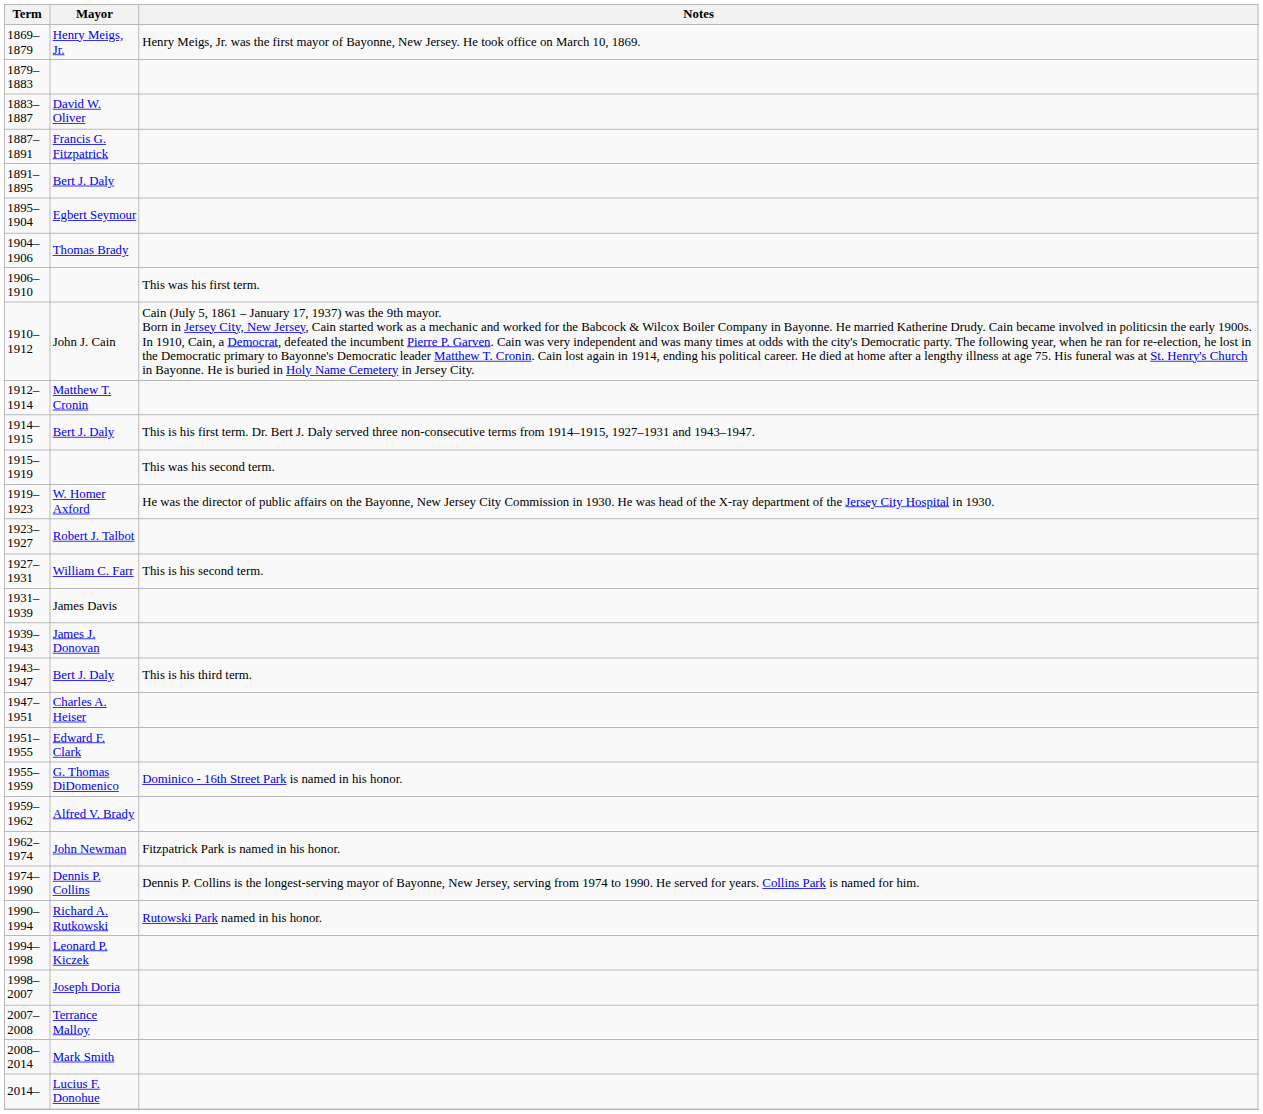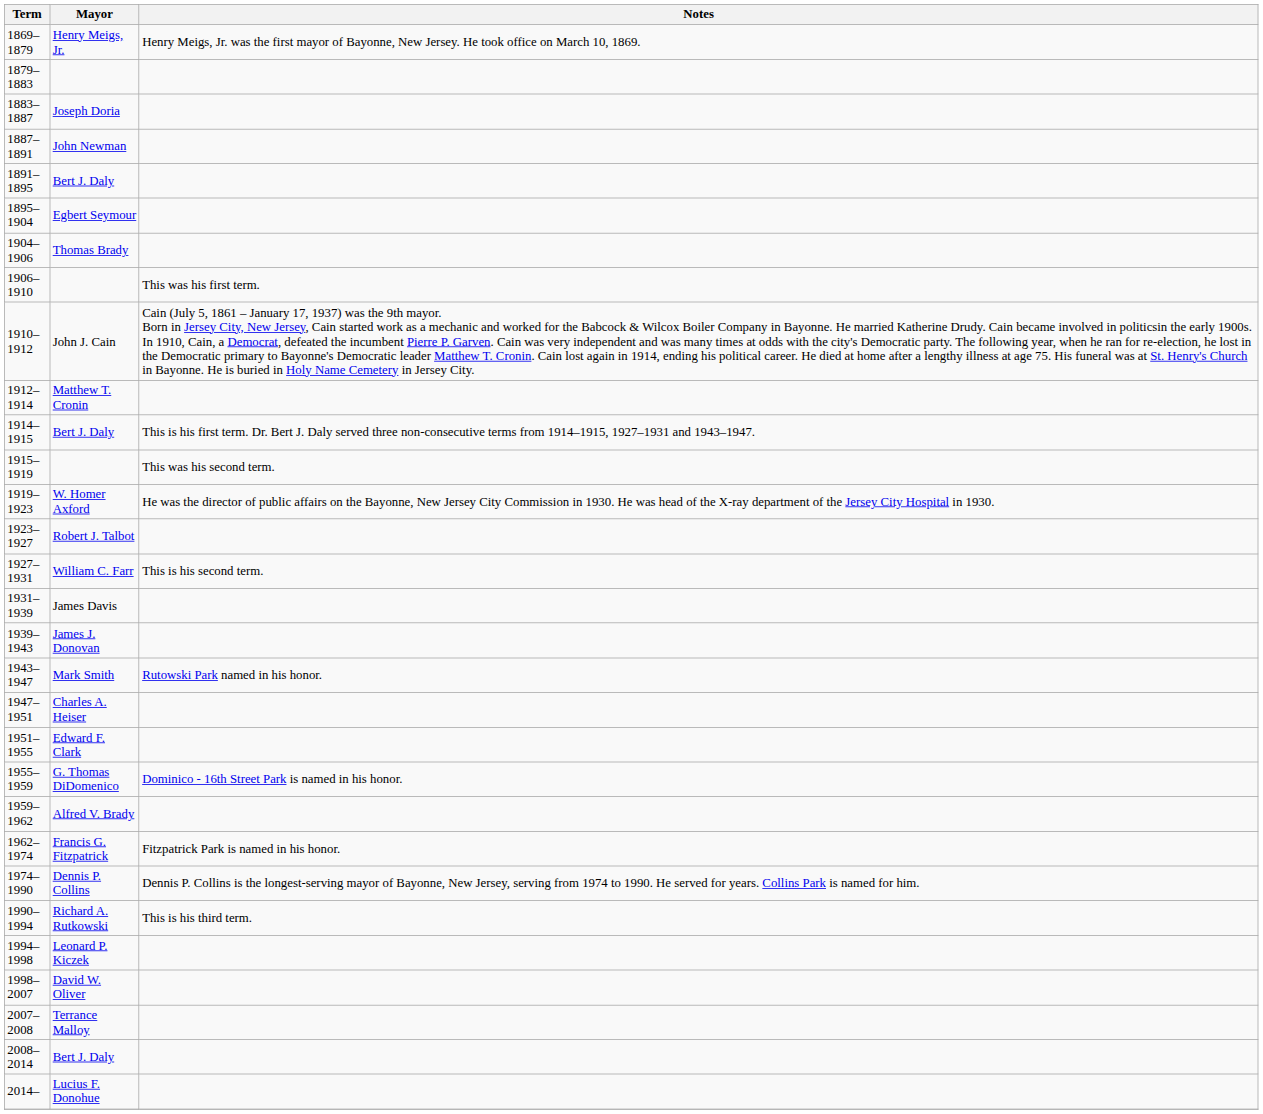 <table class="wikitable sortable">
 <tr>
 <th>Term</th>
 <th>Mayor</th>
 <th>Notes</th>
 </tr>
 <tr>
 <td>1869–1879</td>
 <td><a href='#'>Henry Meigs, Jr.</a></td>
 <td>Henry Meigs, Jr. was the first mayor of Bayonne, New Jersey. He took office on March 10, 1869.</td>
 </tr>
 <tr>
 <td>1879–1883</td>
 <td></td>
 <td></td>
 </tr>
 <tr>
 <td>1883–1887</td>
-<td><a href='#'>David W. Oliver</a></td>
+<td><a href='#'>Joseph Doria</a></td>
 <td></td>
 </tr>
 <tr>
 <td>1887–1891</td>
-<td><a href='#'>Francis G. Fitzpatrick</a></td>
+<td><a href='#'>John Newman</a></td>
 <td></td>
 </tr>
 <tr>
 <td>1891–1895</td>
 <td><a href='#'>Bert J. Daly</a></td>
 <td></td>
 </tr>
 <tr>
 <td>1895–1904</td>
 <td><a href='#'>Egbert Seymour</a></td>
 <td></td>
 </tr>
 <tr>
 <td>1904–1906</td>
 <td><a href='#'>Thomas Brady</a></td>
 <td></td>
 </tr>
 <tr>
 <td>1906–1910</td>
 <td></td>
 <td>This was his first term.</td>
 </tr>
 <tr>
 <td>1910–1912</td>
 <td>John J. Cain</td>
 <td>Cain (July 5, 1861 – January 17, 1937) was the 9th mayor.<br>Born in <a href='#'>Jersey City, New Jersey</a>, Cain started work as a mechanic and worked for the Babcock & Wilcox Boiler Company in Bayonne. He married Katherine Drudy. Cain became involved in politicsin the early 1900s. In 1910, Cain, a <a href='#'>Democrat</a>, defeated the incumbent <a href='#'>Pierre P. Garven</a>. Cain was very independent and was many times at odds with the city's Democratic party. The following year, when he ran for re-election, he lost in the Democratic primary to Bayonne's Democratic leader <a href='#'>Matthew T. Cronin</a>. Cain lost again in 1914, ending his political career. He died at home after a lengthy illness at age 75. His funeral was at <a href='#'>St. Henry's Church</a> in Bayonne. He is buried in <a href='#'>Holy Name Cemetery</a> in Jersey City.</td>
 </tr>
 <tr>
 <td>1912–1914</td>
 <td><a href='#'>Matthew T. Cronin</a></td>
 <td></td>
 </tr>
 <tr>
 <td>1914–1915</td>
 <td><a href='#'>Bert J. Daly</a></td>
 <td>This is his first term. Dr. Bert J. Daly served three non-consecutive terms from 1914–1915, 1927–1931 and 1943–1947.</td>
 </tr>
 <tr>
 <td>1915–1919</td>
 <td></td>
 <td>This was his second term.</td>
 </tr>
 <tr>
 <td>1919–1923</td>
 <td><a href='#'>W. Homer Axford</a></td>
 <td>He was the director of public affairs on the Bayonne, New Jersey City Commission in 1930. He was head of the X-ray department of the <a href='#'>Jersey City Hospital</a> in 1930.</td>
 </tr>
 <tr>
 <td>1923–1927</td>
 <td><a href='#'>Robert J. Talbot</a></td>
 <td></td>
 </tr>
 <tr>
 <td>1927–1931</td>
 <td><a href='#'>William C. Farr</a></td>
 <td>This is his second term.</td>
 </tr>
 <tr>
 <td>1931–1939</td>
 <td>James Davis</td>
 <td></td>
 </tr>
 <tr>
 <td>1939–1943</td>
 <td><a href='#'>James J. Donovan</a></td>
 <td></td>
 </tr>
 <tr>
 <td>1943–1947</td>
-<td><a href='#'>Bert J. Daly</a></td>
-<td>This is his third term.</td>
+<td><a href='#'>Mark Smith</a></td>
+<td><a href='#'>Rutowski Park</a> named in his honor.</td>
 </tr>
 <tr>
 <td>1947–1951</td>
 <td><a href='#'>Charles A. Heiser</a></td>
 <td></td>
 </tr>
 <tr>
 <td>1951–1955</td>
 <td><a href='#'>Edward F. Clark</a></td>
 <td></td>
 </tr>
 <tr>
 <td>1955–1959</td>
 <td><a href='#'>G. Thomas DiDomenico</a></td>
 <td> <a href='#'>Dominico - 16th Street Park</a> is named in his honor.</td>
 </tr>
 <tr>
 <td>1959–1962</td>
 <td><a href='#'>Alfred V. Brady</a></td>
 <td></td>
 </tr>
 <tr>
 <td>1962–1974</td>
-<td><a href='#'>John Newman</a></td>
+<td><a href='#'>Francis G. Fitzpatrick</a></td>
 <td>Fitzpatrick Park is named in his honor.</td>
 </tr>
 <tr>
 <td>1974–1990</td>
 <td><a href='#'>Dennis P. Collins</a></td>
 <td>Dennis P. Collins is the longest-serving mayor of Bayonne, New Jersey, serving from 1974 to 1990. He served for  years. <a href='#'>Collins Park</a> is named for him.</td>
 </tr>
 <tr>
 <td>1990–1994</td>
 <td><a href='#'>Richard A. Rutkowski</a></td>
-<td><a href='#'>Rutowski Park</a> named in his honor.</td>
+<td>This is his third term.</td>
 </tr>
 <tr>
 <td>1994–1998</td>
 <td><a href='#'>Leonard P. Kiczek</a></td>
 <td></td>
 </tr>
 <tr>
 <td>1998–2007</td>
-<td><a href='#'>Joseph Doria</a></td>
+<td><a href='#'>David W. Oliver</a></td>
 <td></td>
 </tr>
 <tr>
 <td>2007–2008</td>
 <td><a href='#'>Terrance Malloy</a></td>
 <td></td>
 </tr>
 <tr>
 <td>2008–2014</td>
-<td><a href='#'>Mark Smith</a></td>
+<td><a href='#'>Bert J. Daly</a></td>
 <td></td>
 </tr>
 <tr>
 <td>2014–</td>
 <td><a href='#'>Lucius F. Donohue</a></td>
 <td></td>
 </tr>
 <tr>
 </tr>
 </table>
